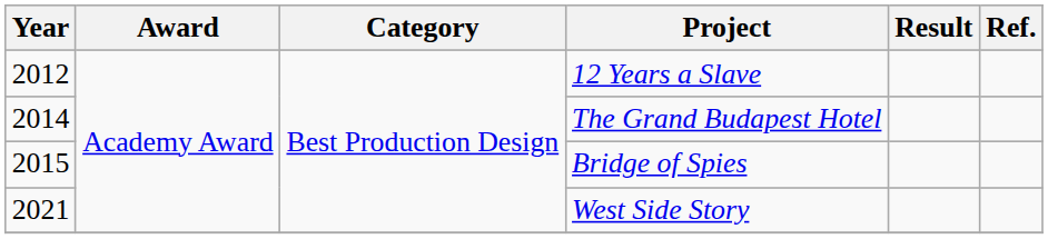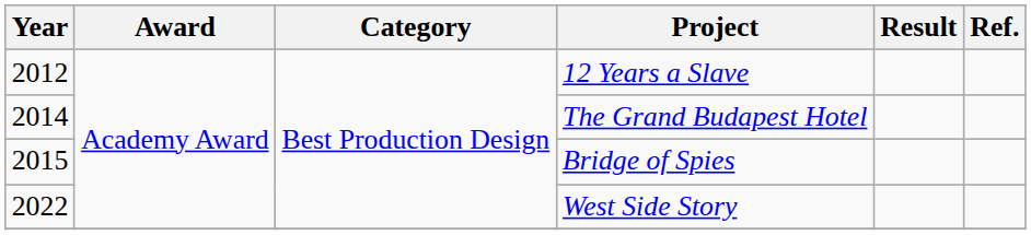 <table class="wikitable">
 <tr>
 <th>Year</th>
 <th>Award</th>
 <th>Category</th>
 <th>Project</th>
 <th>Result</th>
 <th>Ref.</th>
 </tr>
 <tr>
 <td>2012</td>
 <td rowspan=4><a href='#'>Academy Award</a></td>
 <td rowspan=4><a href='#'>Best Production Design</a></td>
 <td><em><a href='#'>12 Years a Slave</a></em></td>
 <td></td>
 <td></td>
 </tr>
 <tr>
 <td>2014</td>
 <td><em><a href='#'>The Grand Budapest Hotel</a></em></td>
 <td></td>
 <td></td>
 </tr>
 <tr>
 <td>2015</td>
 <td><em><a href='#'>Bridge of Spies</a></em></td>
 <td></td>
 <td></td>
 </tr>
 <tr>
-<td>2021</td>
+<td>2022</td>
 <td><em><a href='#'>West Side Story</a></em></td>
 <td></td>
 <td></td>
 </tr>
 <tr>
 </tr>
 </table>
